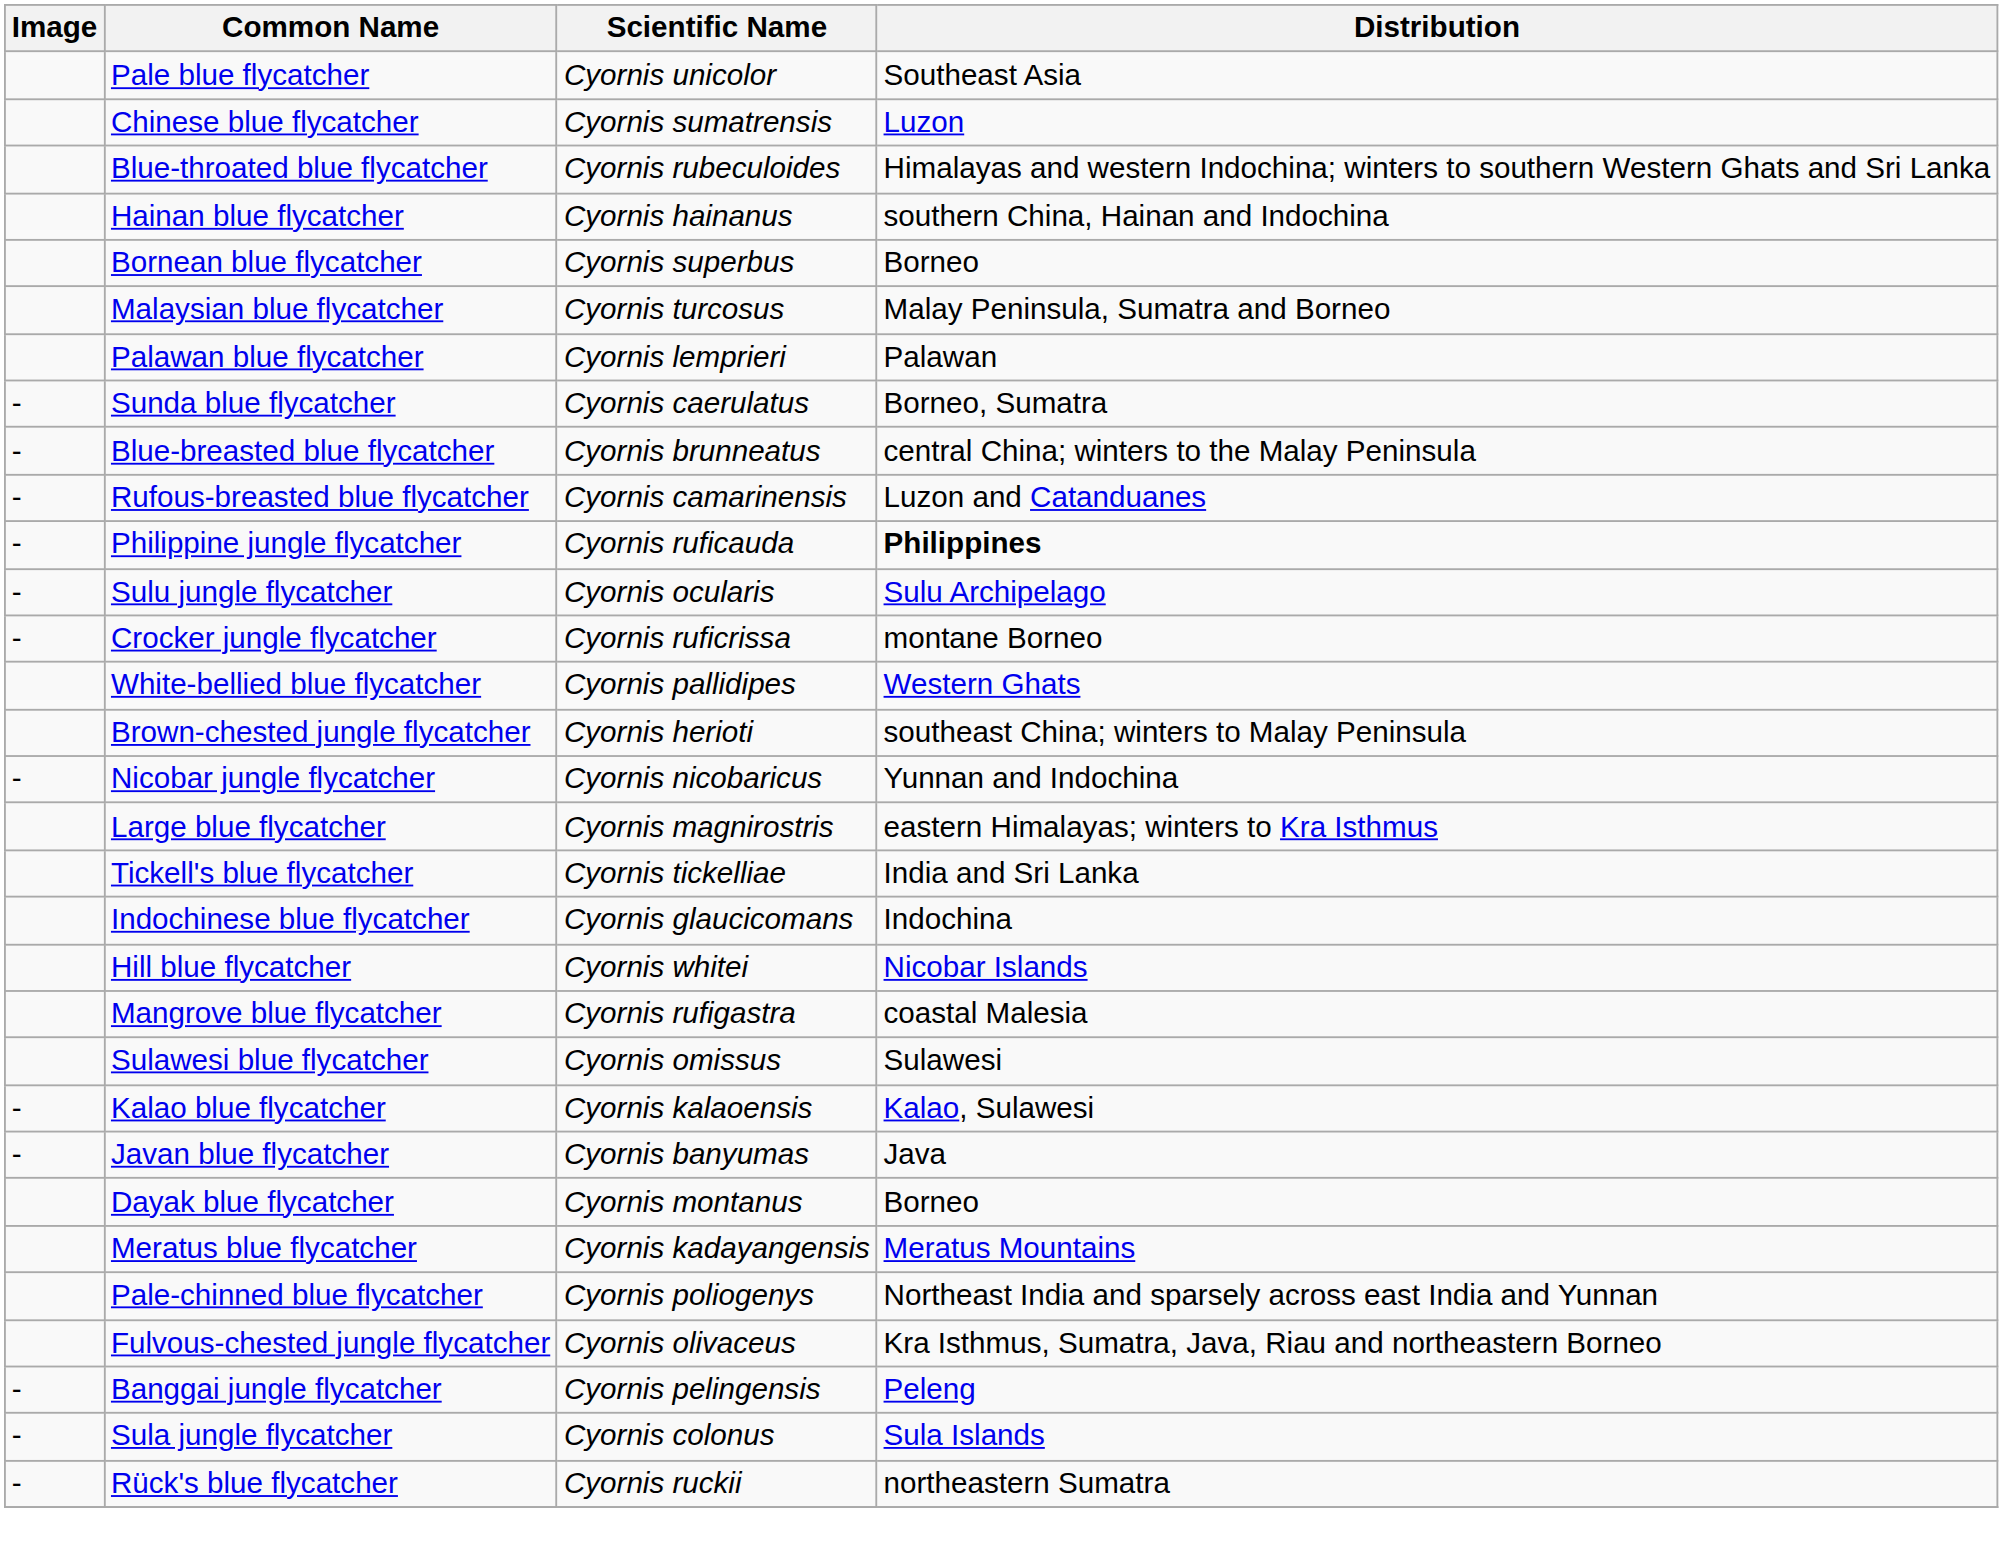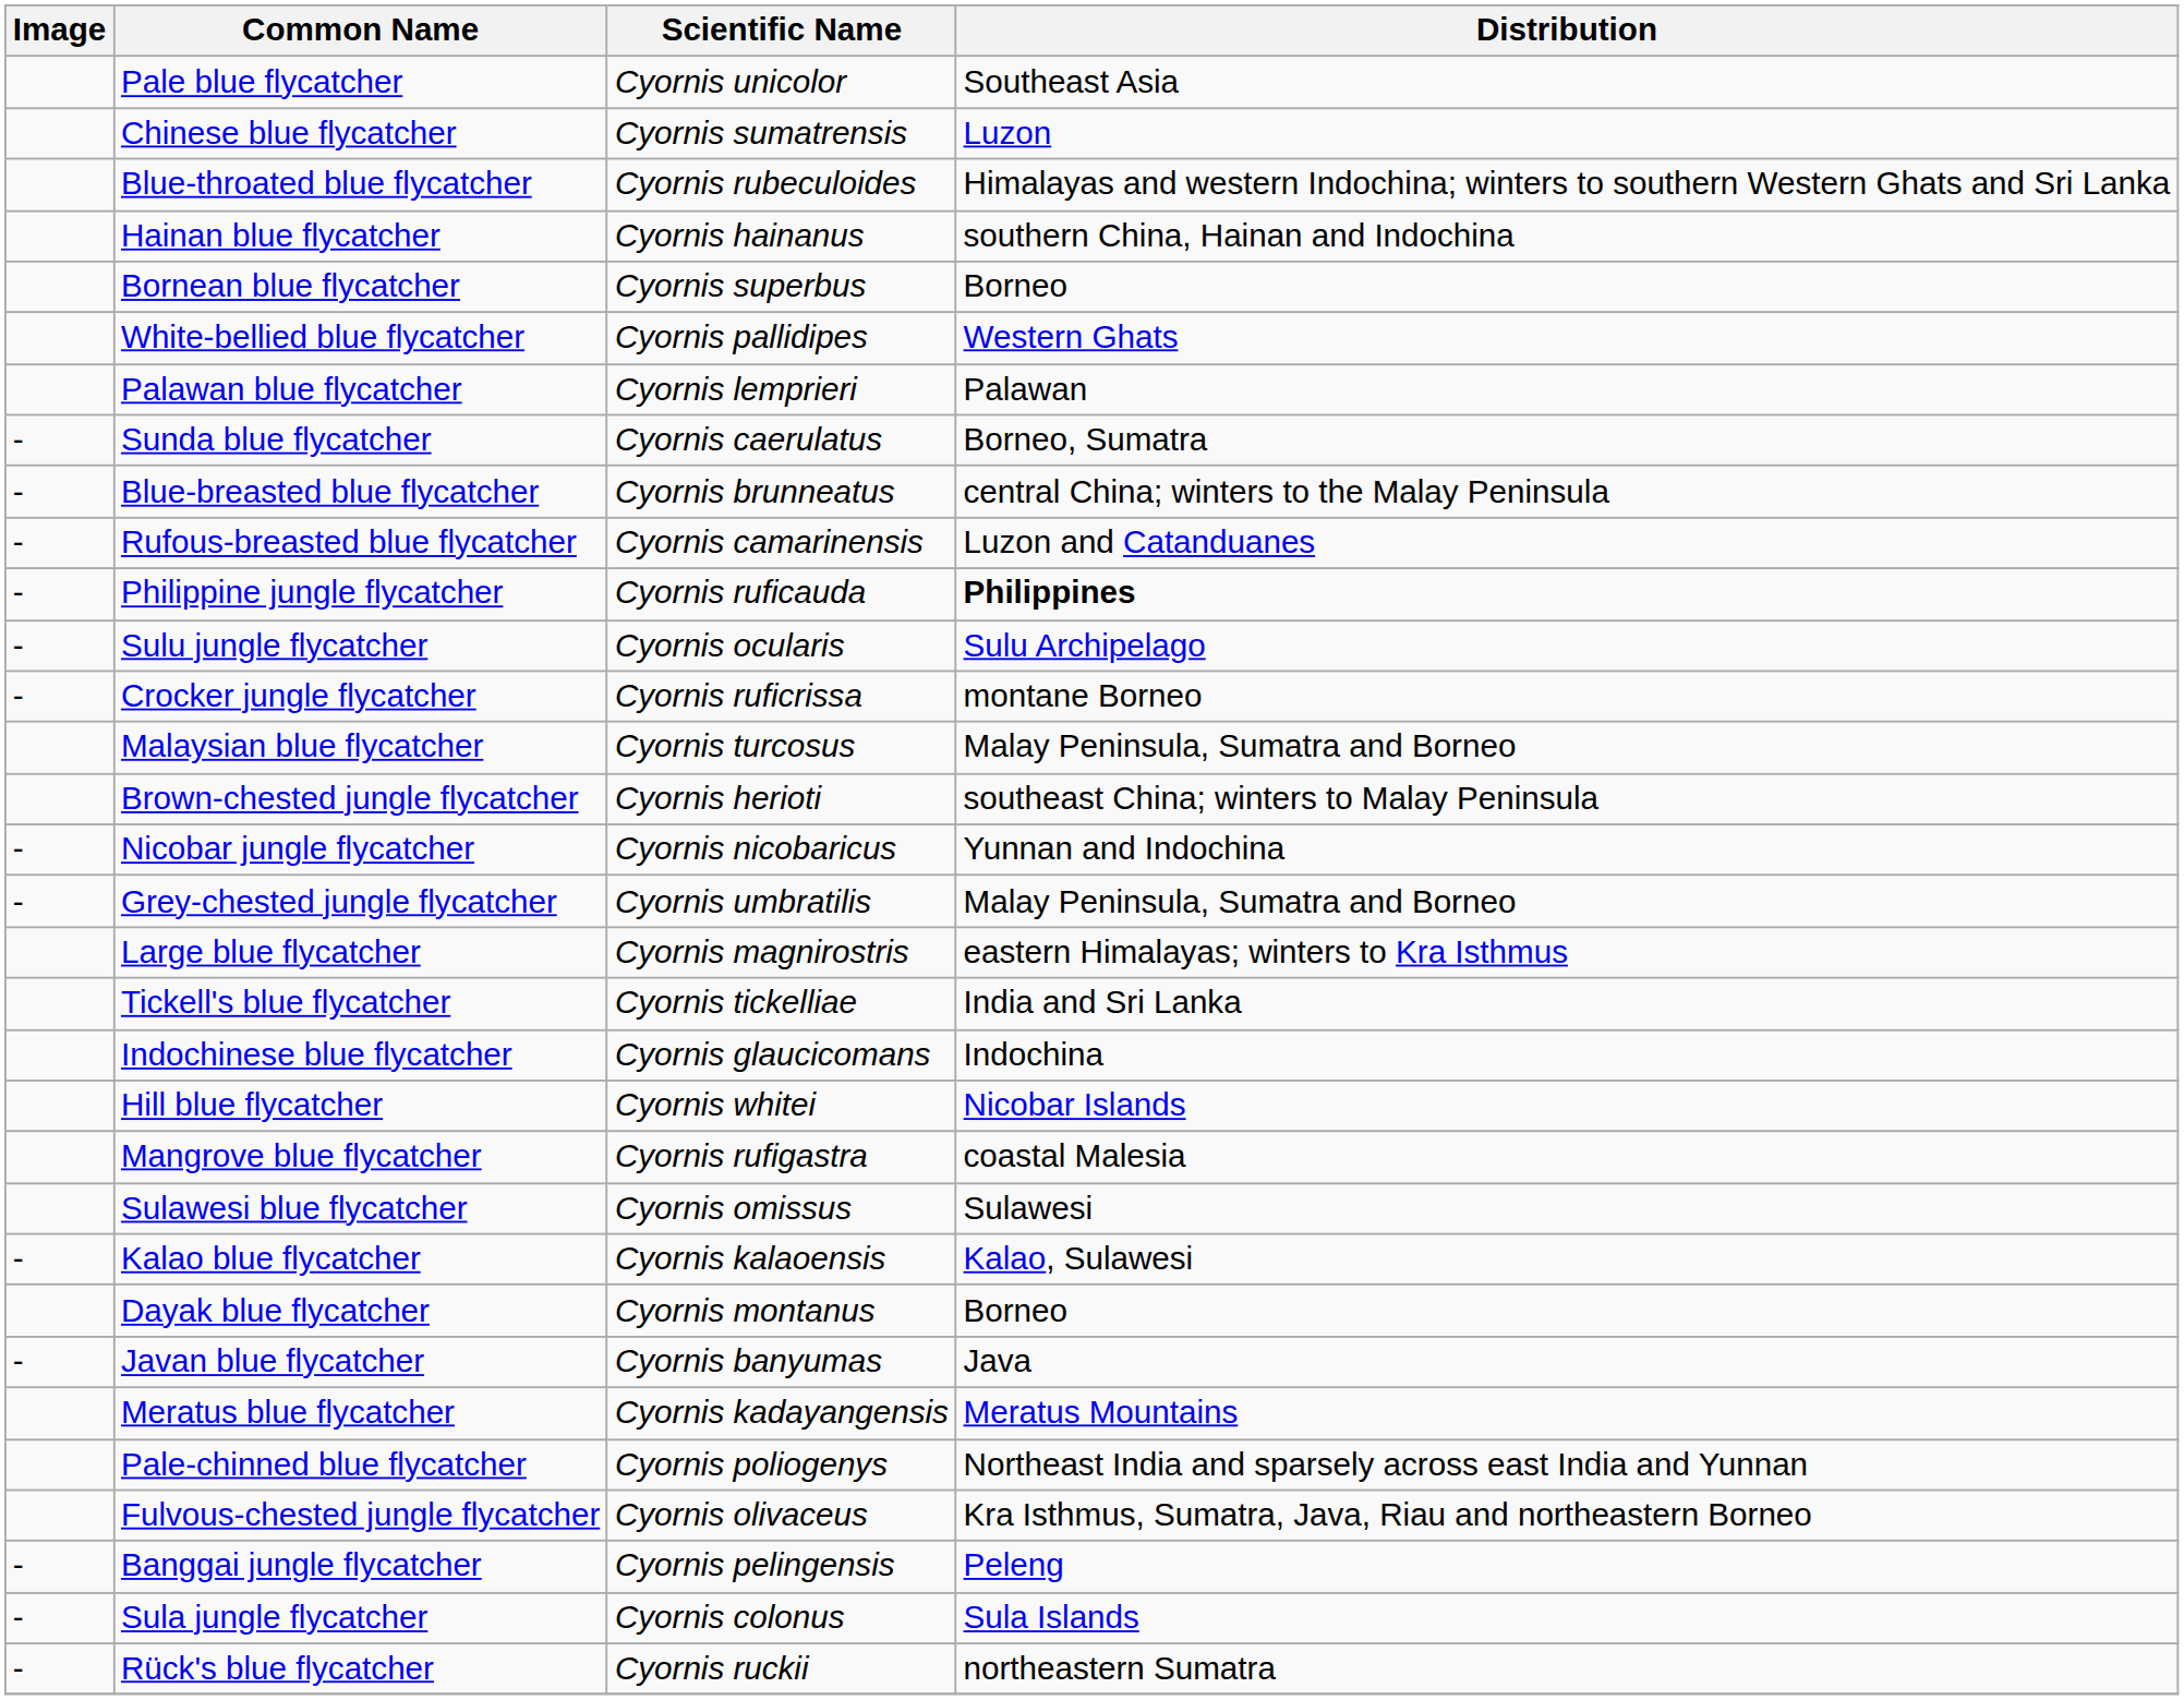 <table class="wikitable">
 <tr>
 <th>Image</th>
 <th>Common Name</th>
 <th>Scientific Name</th>
 <th>Distribution</th>
 </tr>
 <tr>
 <td></td>
 <td><a href='#'>Pale blue flycatcher</a></td>
 <td><em>Cyornis unicolor</em></td>
 <td>Southeast Asia</td>
 </tr>
 <tr>
 <td></td>
 <td><a href='#'>Chinese blue flycatcher</a></td>
 <td><em>Cyornis sumatrensis</em></td>
 <td><a href='#'>Luzon</a></td>
 </tr>
 <tr>
 <td></td>
 <td><a href='#'>Blue-throated blue flycatcher</a></td>
 <td><em>Cyornis rubeculoides</em></td>
 <td>Himalayas and western Indochina; winters to southern Western Ghats and Sri Lanka</td>
 </tr>
 <tr>
 <td></td>
 <td><a href='#'>Hainan blue flycatcher</a></td>
 <td><em>Cyornis hainanus</em></td>
 <td>southern China, Hainan and Indochina</td>
 </tr>
 <tr>
 <td></td>
 <td><a href='#'>Bornean blue flycatcher</a></td>
 <td><em>Cyornis superbus</em></td>
 <td>Borneo</td>
 </tr>
 <tr>
 <td></td>
-<td><a href='#'>Malaysian blue flycatcher</a></td>
-<td><em>Cyornis turcosus</em></td>
-<td>Malay Peninsula, Sumatra and Borneo</td>
+<td><a href='#'>White-bellied blue flycatcher</a></td>
+<td><em>Cyornis pallidipes</em></td>
+<td><a href='#'>Western Ghats</a></td>
 </tr>
 <tr>
 <td></td>
 <td><a href='#'>Palawan blue flycatcher</a></td>
 <td><em>Cyornis lemprieri</em></td>
 <td>Palawan</td>
 </tr>
 <tr>
 <td>-</td>
 <td><a href='#'>Sunda blue flycatcher</a></td>
 <td><em>Cyornis caerulatus</em></td>
 <td>Borneo, Sumatra</td>
 </tr>
 <tr>
 <td>-</td>
 <td><a href='#'>Blue-breasted blue flycatcher</a></td>
 <td><em>Cyornis brunneatus</em></td>
 <td>central China; winters to the Malay Peninsula</td>
 </tr>
 <tr>
 <td>-</td>
 <td><a href='#'>Rufous-breasted blue flycatcher</a></td>
 <td><em>Cyornis camarinensis</em></td>
 <td>Luzon and <a href='#'>Catanduanes</a></td>
 </tr>
 <tr>
 <td>-</td>
 <td><a href='#'>Philippine jungle flycatcher</a></td>
 <td><em>Cyornis ruficauda</em></td>
 <td><strong>Philippines</strong></td>
 </tr>
 <tr>
 <td>-</td>
 <td><a href='#'>Sulu jungle flycatcher</a></td>
 <td><em>Cyornis ocularis</em></td>
 <td><a href='#'>Sulu Archipelago</a></td>
 </tr>
 <tr>
 <td>-</td>
 <td><a href='#'>Crocker jungle flycatcher</a></td>
 <td><em>Cyornis ruficrissa</em></td>
 <td>montane Borneo</td>
 </tr>
 <tr>
 <td></td>
-<td><a href='#'>White-bellied blue flycatcher</a></td>
-<td><em>Cyornis pallidipes</em></td>
-<td><a href='#'>Western Ghats</a></td>
+<td><a href='#'>Malaysian blue flycatcher</a></td>
+<td><em>Cyornis turcosus</em></td>
+<td>Malay Peninsula, Sumatra and Borneo</td>
 </tr>
 <tr>
 <td></td>
 <td><a href='#'>Brown-chested jungle flycatcher</a></td>
 <td><em>Cyornis herioti</em></td>
 <td>southeast China; winters to Malay Peninsula</td>
 </tr>
 <tr>
 <td>-</td>
 <td><a href='#'>Nicobar jungle flycatcher</a></td>
 <td><em>Cyornis nicobaricus</em></td>
 <td>Yunnan and Indochina</td>
+</tr>
+<tr>
+<td>-</td>
+<td><a href='#'>Grey-chested jungle flycatcher</a></td>
+<td><em>Cyornis umbratilis</em></td>
+<td>Malay Peninsula, Sumatra and Borneo</td>
 </tr>
 <tr>
 <td></td>
 <td><a href='#'>Large blue flycatcher</a></td>
 <td><em>Cyornis magnirostris</em></td>
 <td>eastern Himalayas; winters to <a href='#'>Kra Isthmus</a></td>
 </tr>
 <tr>
 <td></td>
 <td><a href='#'>Tickell's blue flycatcher</a></td>
 <td><em>Cyornis tickelliae</em></td>
 <td>India and Sri Lanka</td>
 </tr>
 <tr>
 <td></td>
 <td><a href='#'>Indochinese blue flycatcher</a></td>
 <td><em>Cyornis glaucicomans</em></td>
 <td>Indochina</td>
 </tr>
 <tr>
 <td></td>
 <td><a href='#'>Hill blue flycatcher</a></td>
 <td><em>Cyornis whitei</em></td>
 <td><a href='#'>Nicobar Islands</a></td>
 </tr>
 <tr>
 <td></td>
 <td><a href='#'>Mangrove blue flycatcher</a></td>
 <td><em>Cyornis rufigastra</em></td>
 <td>coastal Malesia</td>
 </tr>
 <tr>
 <td></td>
 <td><a href='#'>Sulawesi blue flycatcher</a></td>
 <td><em>Cyornis omissus</em></td>
 <td>Sulawesi</td>
 </tr>
 <tr>
 <td>-</td>
 <td><a href='#'>Kalao blue flycatcher</a></td>
 <td><em>Cyornis kalaoensis</em></td>
 <td><a href='#'>Kalao</a>, Sulawesi</td>
 </tr>
 <tr>
+<td></td>
+<td><a href='#'>Dayak blue flycatcher</a></td>
+<td><em>Cyornis montanus</em></td>
+<td>Borneo</td>
+</tr>
+<tr>
 <td>-</td>
 <td><a href='#'>Javan blue flycatcher</a></td>
 <td><em>Cyornis banyumas</em></td>
 <td>Java</td>
-</tr>
-<tr>
-<td></td>
-<td><a href='#'>Dayak blue flycatcher</a></td>
-<td><em>Cyornis montanus</em></td>
-<td>Borneo</td>
 </tr>
 <tr>
 <td></td>
 <td><a href='#'>Meratus blue flycatcher</a></td>
 <td><em>Cyornis kadayangensis</em></td>
 <td><a href='#'>Meratus Mountains</a></td>
 </tr>
 <tr>
 <td></td>
 <td><a href='#'>Pale-chinned blue flycatcher</a></td>
 <td><em>Cyornis poliogenys</em></td>
 <td>Northeast India and sparsely across east India and Yunnan</td>
 </tr>
 <tr>
 <td></td>
 <td><a href='#'>Fulvous-chested jungle flycatcher</a></td>
 <td><em>Cyornis olivaceus</em></td>
 <td>Kra Isthmus, Sumatra, Java, Riau and northeastern Borneo</td>
 </tr>
 <tr>
 <td>-</td>
 <td><a href='#'>Banggai jungle flycatcher</a></td>
 <td><em>Cyornis pelingensis</em></td>
 <td><a href='#'>Peleng</a></td>
 </tr>
 <tr>
 <td>-</td>
 <td><a href='#'>Sula jungle flycatcher</a></td>
 <td><em>Cyornis colonus</em></td>
 <td><a href='#'>Sula Islands</a></td>
 </tr>
 <tr>
 <td>-</td>
 <td><a href='#'>Rück's blue flycatcher</a></td>
 <td><em>Cyornis ruckii</em></td>
 <td>northeastern Sumatra</td>
 </tr>
 <tr>
 </tr>
 </table>
